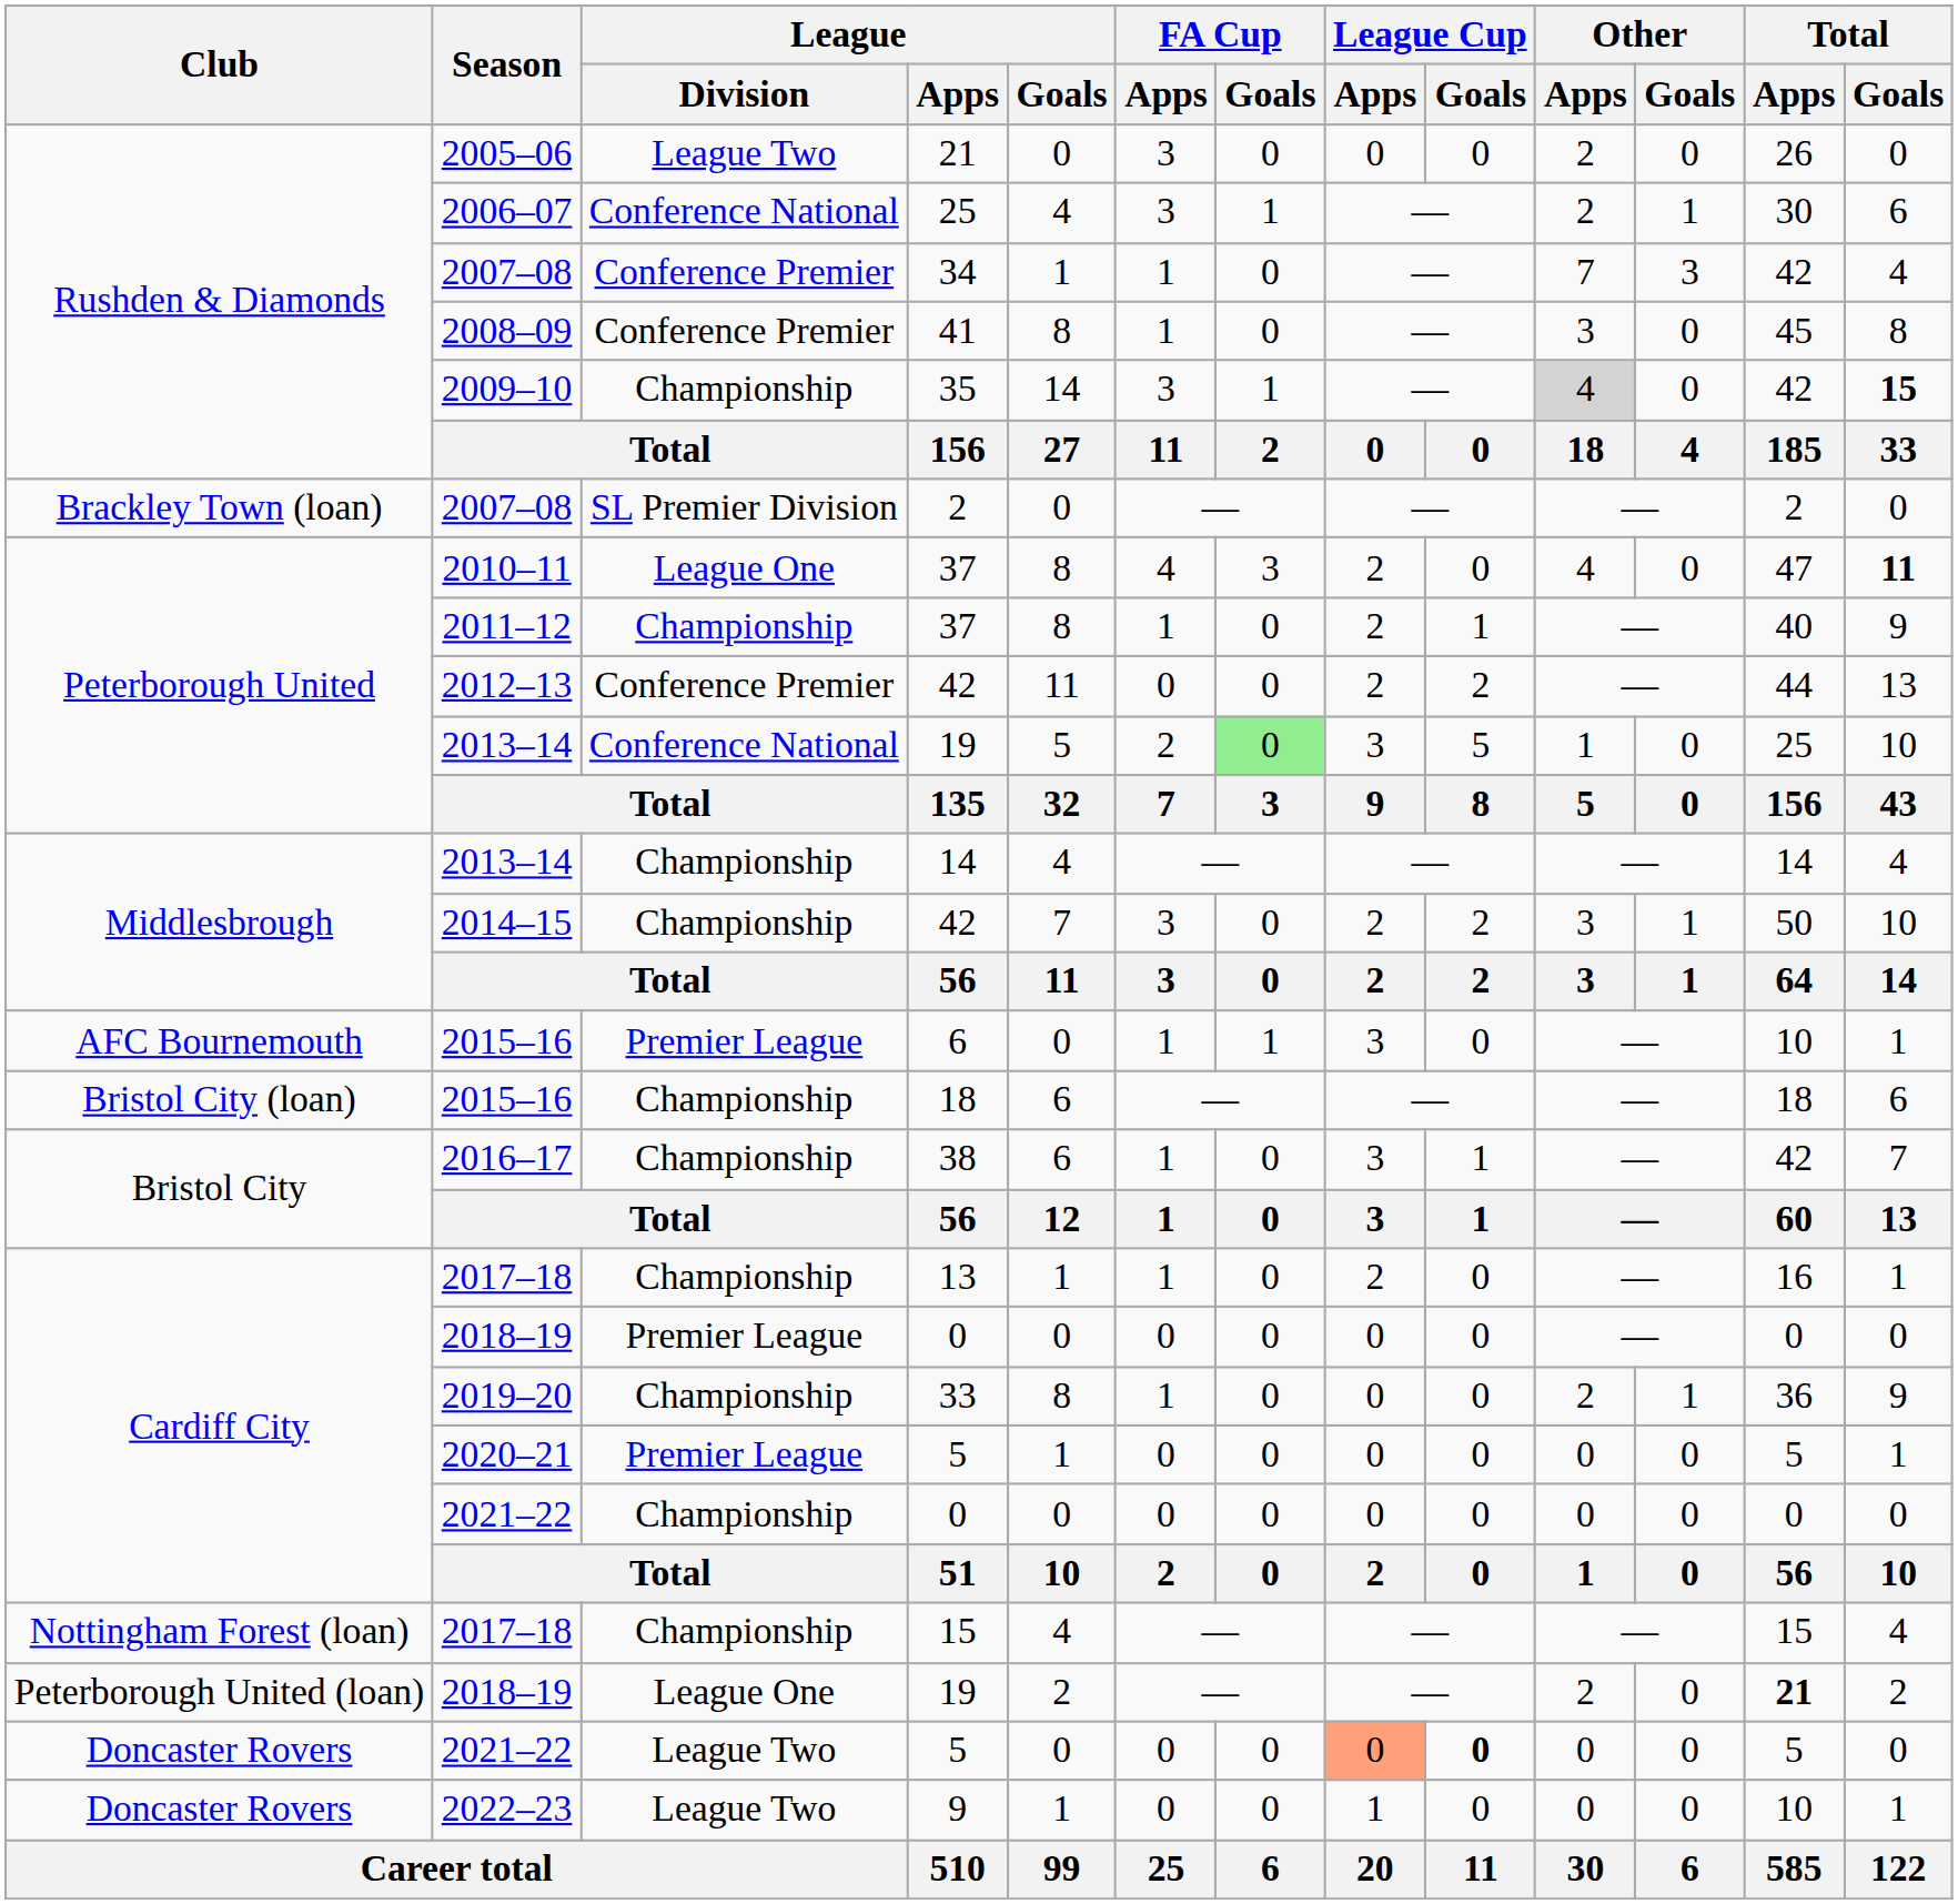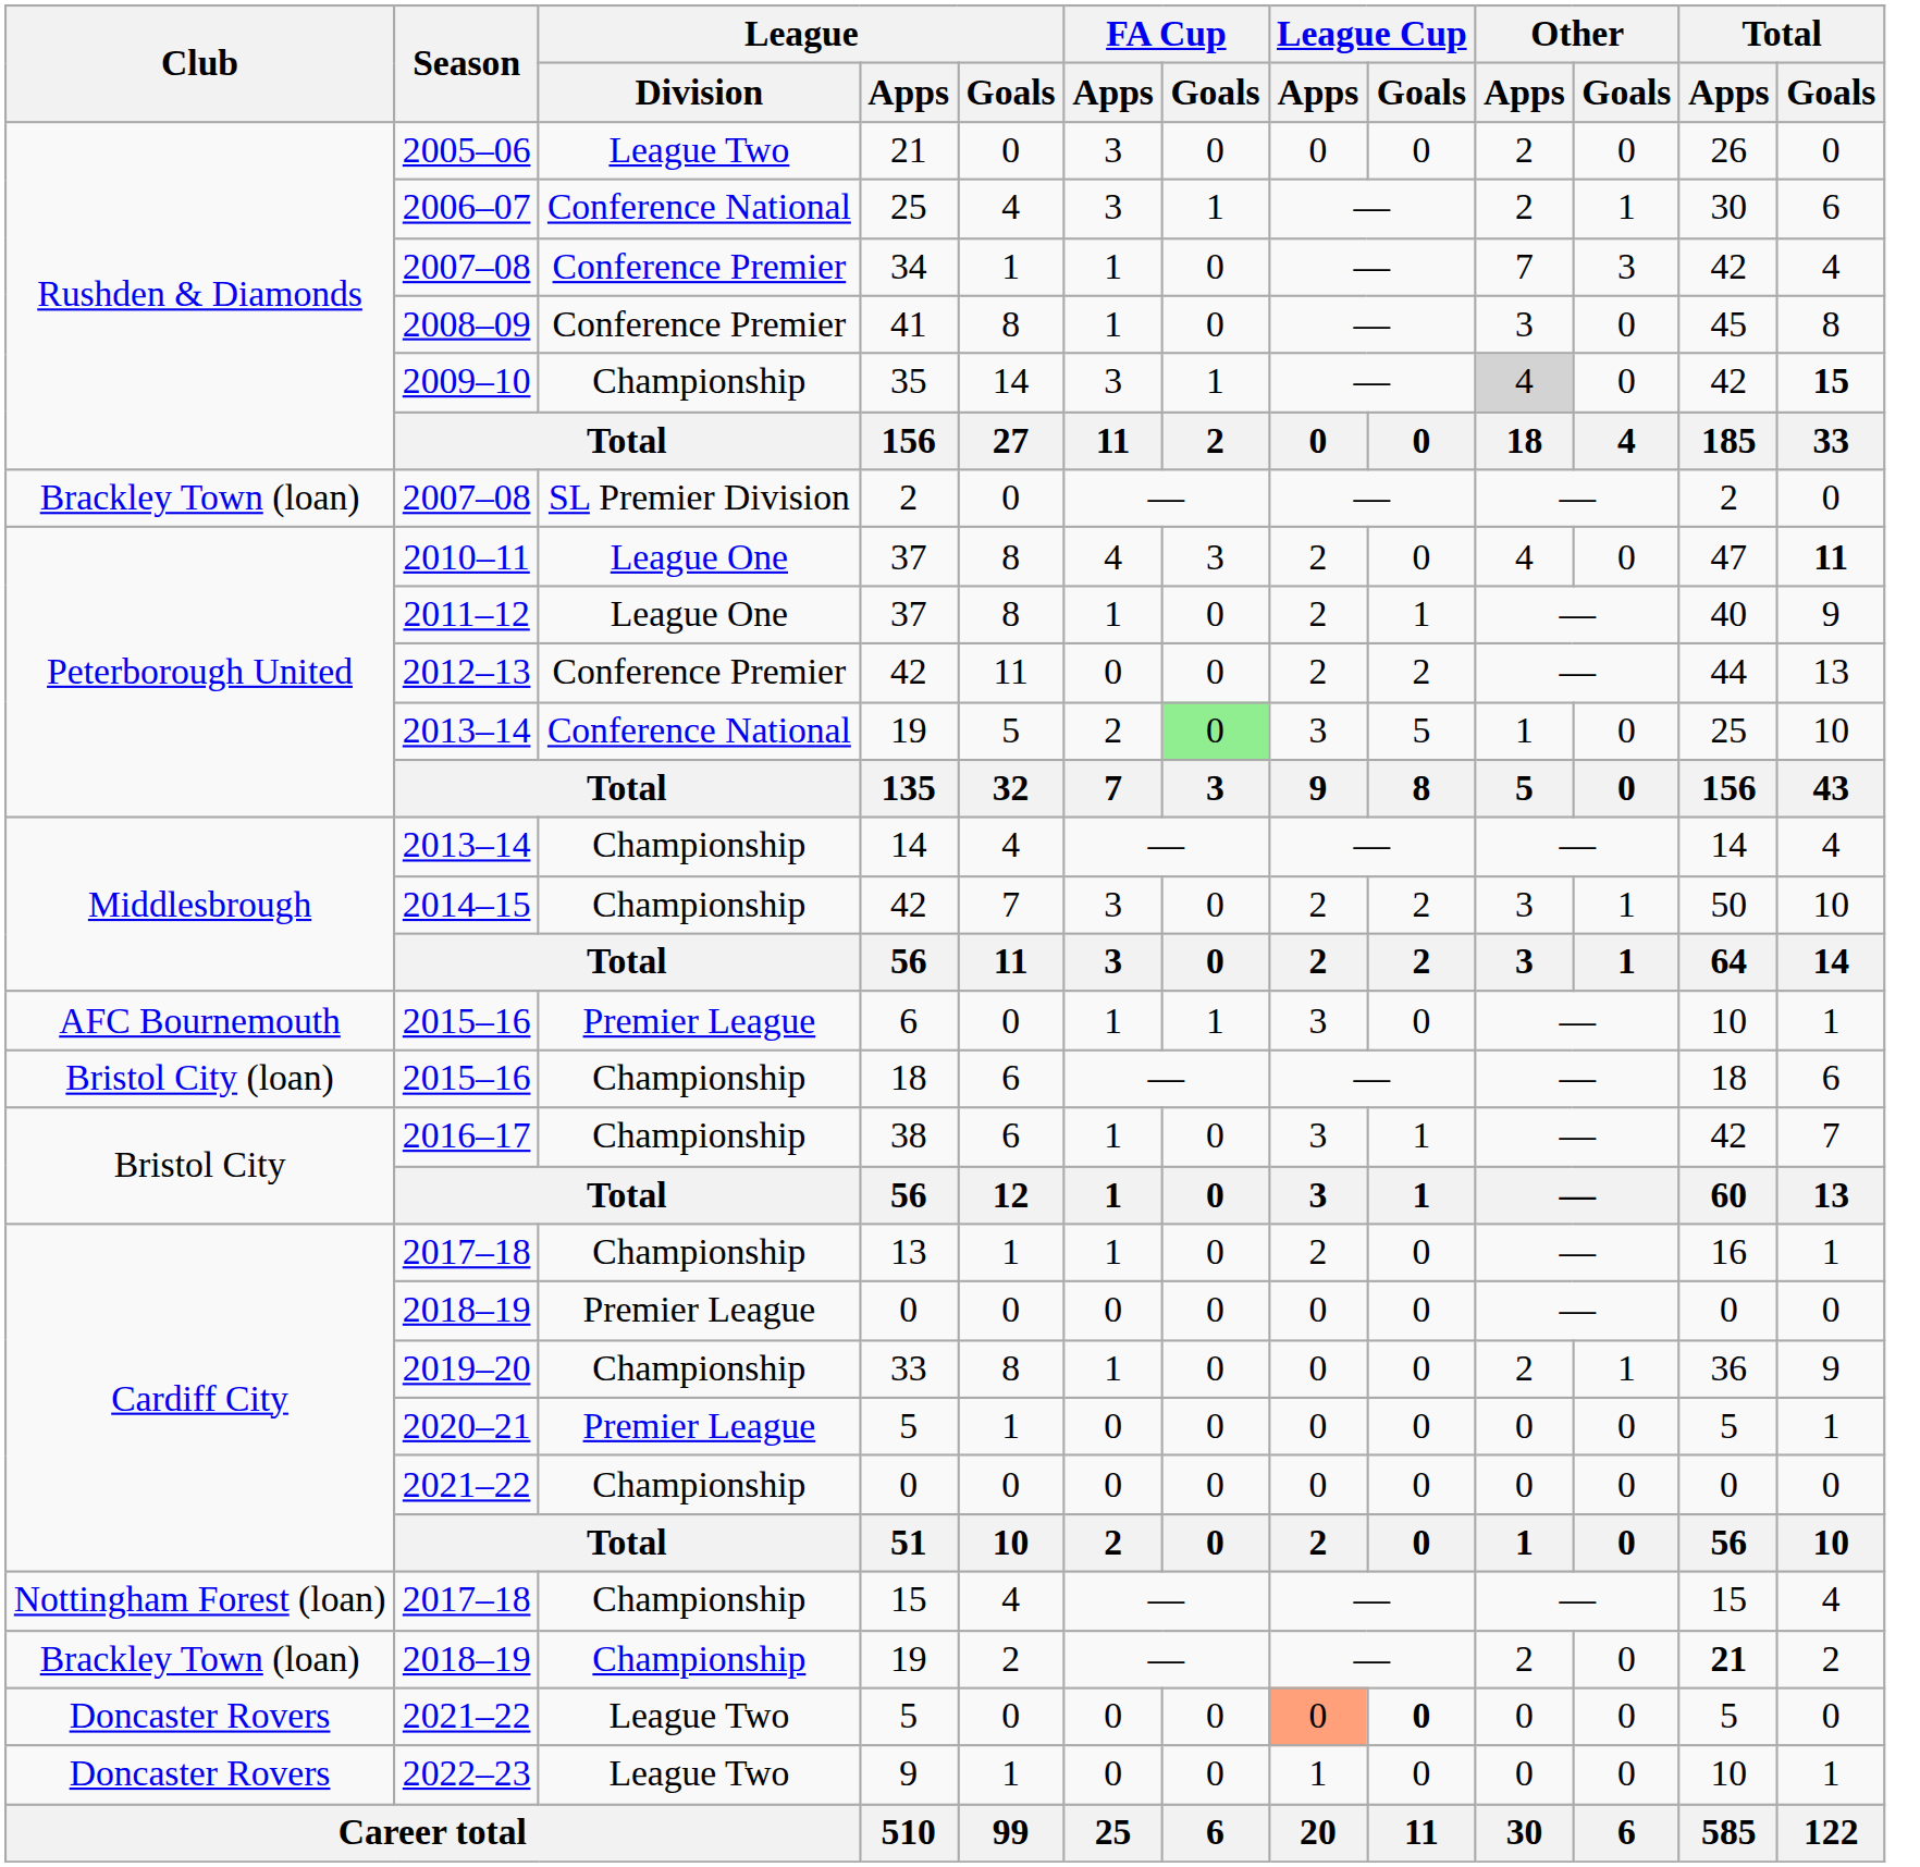 <table class=wikitable style="text-align: center;">
 <tr>
 <th rowspan=2>Club</th>
 <th rowspan=2>Season</th>
 <th colspan=3>League</th>
 <th colspan=2><a href='#'>FA Cup</a></th>
 <th colspan=2><a href='#'>League Cup</a></th>
 <th colspan=2>Other</th>
 <th colspan=2>Total</th>
 </tr>
 <tr>
 <th>Division</th>
 <th>Apps</th>
 <th>Goals</th>
 <th>Apps</th>
 <th>Goals</th>
 <th>Apps</th>
 <th>Goals</th>
 <th>Apps</th>
 <th>Goals</th>
 <th>Apps</th>
 <th>Goals</th>
 </tr>
 <tr>
 <td rowspan=6><a href='#'>Rushden & Diamonds</a></td>
 <td><a href='#'>2005–06</a></td>
 <td><a href='#'>League Two</a></td>
 <td>21</td>
 <td>0</td>
 <td>3</td>
 <td>0</td>
 <td>0</td>
 <td>0</td>
 <td>2</td>
 <td>0</td>
 <td>26</td>
 <td>0</td>
 </tr>
 <tr>
 <td><a href='#'>2006–07</a></td>
 <td><a href='#'>Conference National</a></td>
 <td>25</td>
 <td>4</td>
 <td>3</td>
 <td>1</td>
 <td colspan=2>—</td>
 <td>2</td>
 <td>1</td>
 <td>30</td>
 <td>6</td>
 </tr>
 <tr>
 <td><a href='#'>2007–08</a></td>
 <td><a href='#'>Conference Premier</a></td>
 <td>34</td>
 <td>1</td>
 <td>1</td>
 <td>0</td>
 <td colspan=2>—</td>
 <td>7</td>
 <td>3</td>
 <td>42</td>
 <td>4</td>
 </tr>
 <tr>
 <td><a href='#'>2008–09</a></td>
 <td>Conference Premier</td>
 <td>41</td>
 <td>8</td>
 <td>1</td>
 <td>0</td>
 <td colspan=2>—</td>
 <td>3</td>
 <td>0</td>
 <td>45</td>
 <td>8</td>
 </tr>
 <tr>
 <td><a href='#'>2009–10</a></td>
 <td>Championship</td>
 <td>35</td>
 <td>14</td>
 <td>3</td>
 <td>1</td>
 <td colspan=2>—</td>
 <td style="background: lightgrey;">4</td>
 <td>0</td>
 <td>42</td>
 <td><strong>15</strong></td>
 </tr>
 <tr>
 <th colspan=2>Total</th>
 <th>156</th>
 <th>27</th>
 <th>11</th>
 <th>2</th>
 <th>0</th>
 <th>0</th>
 <th>18</th>
 <th>4</th>
 <th>185</th>
 <th>33</th>
 </tr>
 <tr>
 <td><a href='#'>Brackley Town</a> (loan)</td>
 <td><a href='#'>2007–08</a></td>
 <td><a href='#'>SL</a> Premier Division</td>
 <td>2</td>
 <td>0</td>
 <td colspan=2>—</td>
 <td colspan=2>—</td>
 <td colspan=2>—</td>
 <td>2</td>
 <td>0</td>
 </tr>
 <tr>
 <td rowspan=5><a href='#'>Peterborough United</a></td>
 <td><a href='#'>2010–11</a></td>
 <td><a href='#'>League One</a></td>
 <td>37</td>
 <td>8</td>
 <td>4</td>
 <td>3</td>
 <td>2</td>
 <td>0</td>
 <td>4</td>
 <td>0</td>
 <td>47</td>
 <td><strong>11</strong></td>
 </tr>
 <tr>
 <td><a href='#'>2011–12</a></td>
-<td><a href='#'>Championship</a></td>
+<td>League One</td>
 <td>37</td>
 <td>8</td>
 <td>1</td>
 <td>0</td>
 <td>2</td>
 <td>1</td>
 <td colspan=2>—</td>
 <td>40</td>
 <td>9</td>
 </tr>
 <tr>
 <td><a href='#'>2012–13</a></td>
 <td>Conference Premier</td>
 <td>42</td>
 <td>11</td>
 <td>0</td>
 <td>0</td>
 <td>2</td>
 <td>2</td>
 <td colspan=2>—</td>
 <td>44</td>
 <td>13</td>
 </tr>
 <tr>
 <td><a href='#'>2013–14</a></td>
 <td><a href='#'>Conference National</a></td>
 <td>19</td>
 <td>5</td>
 <td>2</td>
 <td style="background: lightgreen;">0</td>
 <td>3</td>
 <td>5</td>
 <td>1</td>
 <td>0</td>
 <td>25</td>
 <td>10</td>
 </tr>
 <tr>
 <th colspan=2>Total</th>
 <th>135</th>
 <th>32</th>
 <th>7</th>
 <th>3</th>
 <th>9</th>
 <th>8</th>
 <th>5</th>
 <th>0</th>
 <th>156</th>
 <th>43</th>
 </tr>
 <tr>
 <td rowspan=3><a href='#'>Middlesbrough</a></td>
 <td><a href='#'>2013–14</a></td>
 <td>Championship</td>
 <td>14</td>
 <td>4</td>
 <td colspan=2>—</td>
 <td colspan=2>—</td>
 <td colspan=2>—</td>
 <td>14</td>
 <td>4</td>
 </tr>
 <tr>
 <td><a href='#'>2014–15</a></td>
 <td>Championship</td>
 <td>42</td>
 <td>7</td>
 <td>3</td>
 <td>0</td>
 <td>2</td>
 <td>2</td>
 <td>3</td>
 <td>1</td>
 <td>50</td>
 <td>10</td>
 </tr>
 <tr>
 <th colspan=2>Total</th>
 <th>56</th>
 <th>11</th>
 <th>3</th>
 <th>0</th>
 <th>2</th>
 <th>2</th>
 <th>3</th>
 <th>1</th>
 <th>64</th>
 <th>14</th>
 </tr>
 <tr>
 <td><a href='#'>AFC Bournemouth</a></td>
 <td><a href='#'>2015–16</a></td>
 <td><a href='#'>Premier League</a></td>
 <td>6</td>
 <td>0</td>
 <td>1</td>
 <td>1</td>
 <td>3</td>
 <td>0</td>
 <td colspan=2>—</td>
 <td>10</td>
 <td>1</td>
 </tr>
 <tr>
 <td><a href='#'>Bristol City</a> (loan)</td>
 <td><a href='#'>2015–16</a></td>
 <td>Championship</td>
 <td>18</td>
 <td>6</td>
 <td colspan=2>—</td>
 <td colspan=2>—</td>
 <td colspan=2>—</td>
 <td>18</td>
 <td>6</td>
 </tr>
 <tr>
 <td rowspan=2>Bristol City</td>
 <td><a href='#'>2016–17</a></td>
 <td>Championship</td>
 <td>38</td>
 <td>6</td>
 <td>1</td>
 <td>0</td>
 <td>3</td>
 <td>1</td>
 <td colspan=2>—</td>
 <td>42</td>
 <td>7</td>
 </tr>
 <tr>
 <th colspan=2>Total</th>
 <th>56</th>
 <th>12</th>
 <th>1</th>
 <th>0</th>
 <th>3</th>
 <th>1</th>
 <th colspan=2>—</th>
 <th>60</th>
 <th>13</th>
 </tr>
 <tr>
 <td rowspan=6><a href='#'>Cardiff City</a></td>
 <td><a href='#'>2017–18</a></td>
 <td>Championship</td>
 <td>13</td>
 <td>1</td>
 <td>1</td>
 <td>0</td>
 <td>2</td>
 <td>0</td>
 <td colspan=2>—</td>
 <td>16</td>
 <td>1</td>
 </tr>
 <tr>
 <td><a href='#'>2018–19</a></td>
 <td>Premier League</td>
 <td>0</td>
 <td>0</td>
 <td>0</td>
 <td>0</td>
 <td>0</td>
 <td>0</td>
 <td colspan=2>—</td>
 <td>0</td>
 <td>0</td>
 </tr>
 <tr>
 <td><a href='#'>2019–20</a></td>
 <td>Championship</td>
 <td>33</td>
 <td>8</td>
 <td>1</td>
 <td>0</td>
 <td>0</td>
 <td>0</td>
 <td>2</td>
 <td>1</td>
 <td>36</td>
 <td>9</td>
 </tr>
 <tr>
 <td><a href='#'>2020–21</a></td>
 <td><a href='#'>Premier League</a></td>
 <td>5</td>
 <td>1</td>
 <td>0</td>
 <td>0</td>
 <td>0</td>
 <td>0</td>
 <td>0</td>
 <td>0</td>
 <td>5</td>
 <td>1</td>
 </tr>
 <tr>
 <td><a href='#'>2021–22</a></td>
 <td>Championship</td>
 <td>0</td>
 <td>0</td>
 <td>0</td>
 <td>0</td>
 <td>0</td>
 <td>0</td>
 <td>0</td>
 <td>0</td>
 <td>0</td>
 <td>0</td>
 </tr>
 <tr>
 <th colspan=2>Total</th>
 <th>51</th>
 <th>10</th>
 <th>2</th>
 <th>0</th>
 <th>2</th>
 <th>0</th>
 <th>1</th>
 <th>0</th>
 <th>56</th>
 <th>10</th>
 </tr>
 <tr>
 <td><a href='#'>Nottingham Forest</a> (loan)</td>
 <td><a href='#'>2017–18</a></td>
 <td>Championship</td>
 <td>15</td>
 <td>4</td>
 <td colspan=2>—</td>
 <td colspan=2>—</td>
 <td colspan=2>—</td>
 <td>15</td>
 <td>4</td>
 </tr>
 <tr>
-<td>Peterborough United (loan)</td>
+<td><a href='#'>Brackley Town</a> (loan)</td>
 <td><a href='#'>2018–19</a></td>
-<td>League One</td>
+<td><a href='#'>Championship</a></td>
 <td>19</td>
 <td>2</td>
 <td colspan=2>—</td>
 <td colspan=2>—</td>
 <td>2</td>
 <td>0</td>
 <td><strong>21</strong></td>
 <td>2</td>
 </tr>
 <tr>
 <td><a href='#'>Doncaster Rovers</a></td>
 <td><a href='#'>2021–22</a></td>
 <td>League Two</td>
 <td>5</td>
 <td>0</td>
 <td>0</td>
 <td>0</td>
 <td style="background: lightsalmon;">0</td>
 <td><strong>0</strong></td>
 <td>0</td>
 <td>0</td>
 <td>5</td>
 <td>0</td>
 </tr>
 <tr>
 <td><a href='#'>Doncaster Rovers</a></td>
 <td><a href='#'>2022–23</a></td>
 <td>League Two</td>
 <td>9</td>
 <td>1</td>
 <td>0</td>
 <td>0</td>
 <td>1</td>
 <td>0</td>
 <td>0</td>
 <td>0</td>
 <td>10</td>
 <td>1</td>
 </tr>
 <tr>
 <th colspan=3>Career total</th>
 <th>510</th>
 <th>99</th>
 <th>25</th>
 <th>6</th>
 <th>20</th>
 <th>11</th>
 <th>30</th>
 <th>6</th>
 <th>585</th>
 <th>122</th>
 </tr>
 </table>
